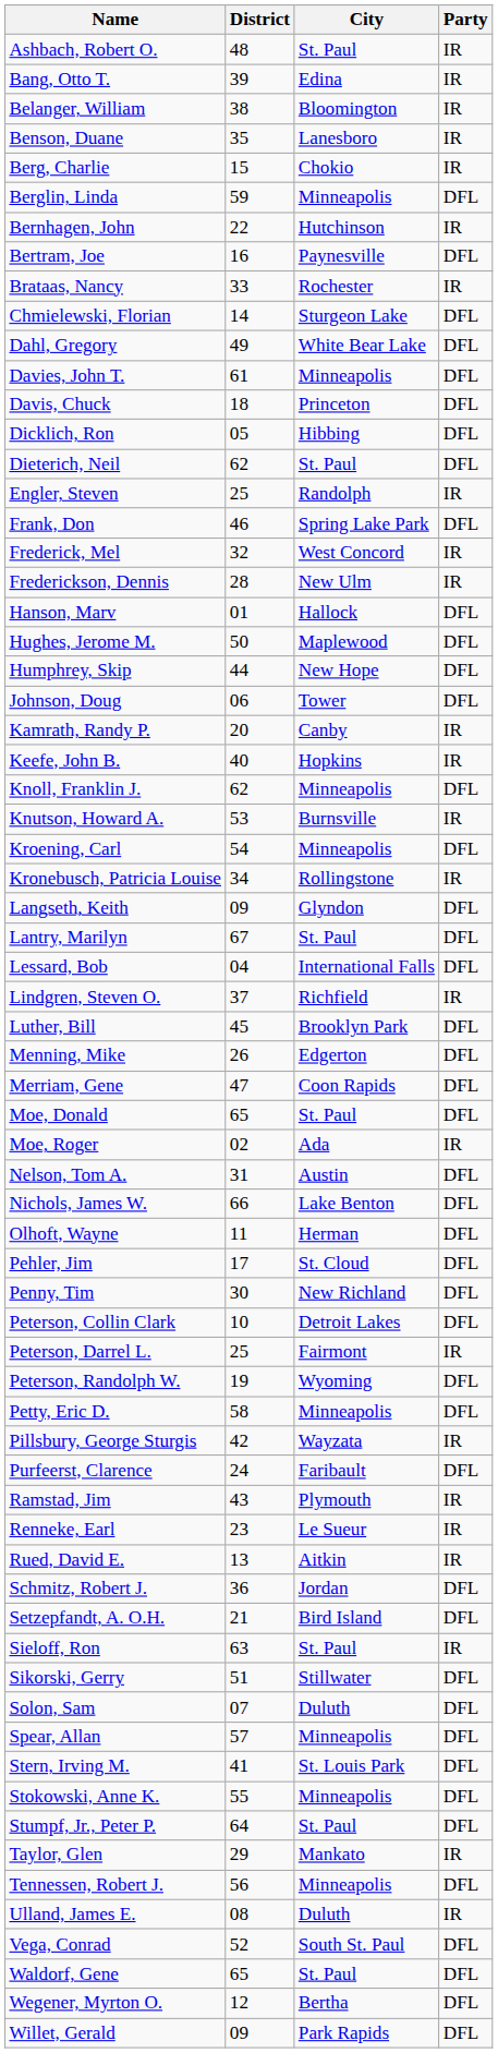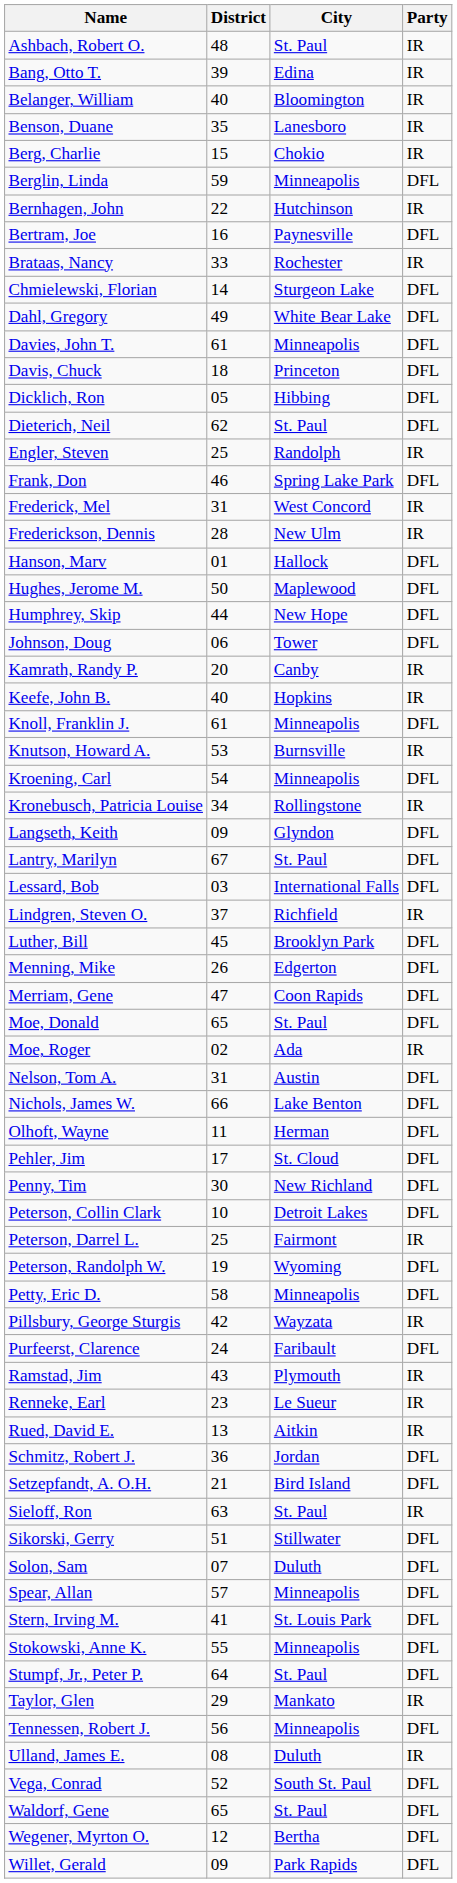 <table class="wikitable sortable">
 <tr>
 <th>Name</th>
 <th>District</th>
 <th>City</th>
 <th>Party</th>
 </tr>
 <tr>
 <td><a href='#'>Ashbach, Robert O.</a></td>
 <td>48</td>
 <td><a href='#'>St. Paul</a></td>
 <td>IR</td>
 </tr>
 <tr>
 <td><a href='#'>Bang, Otto T.</a></td>
 <td>39</td>
 <td><a href='#'>Edina</a></td>
 <td>IR</td>
 </tr>
 <tr>
 <td><a href='#'>Belanger, William</a></td>
-<td>38</td>
+<td>40</td>
 <td><a href='#'>Bloomington</a></td>
 <td>IR</td>
 </tr>
 <tr>
 <td><a href='#'>Benson, Duane</a></td>
 <td>35</td>
 <td><a href='#'>Lanesboro</a></td>
 <td>IR</td>
 </tr>
 <tr>
 <td><a href='#'>Berg, Charlie</a></td>
 <td>15</td>
 <td><a href='#'>Chokio</a></td>
 <td>IR</td>
 </tr>
 <tr>
 <td><a href='#'>Berglin, Linda</a></td>
 <td>59</td>
 <td><a href='#'>Minneapolis</a></td>
 <td>DFL</td>
 </tr>
 <tr>
 <td><a href='#'>Bernhagen, John</a></td>
 <td>22</td>
 <td><a href='#'>Hutchinson</a></td>
 <td>IR</td>
 </tr>
 <tr>
 <td><a href='#'>Bertram, Joe</a></td>
 <td>16</td>
 <td><a href='#'>Paynesville</a></td>
 <td>DFL</td>
 </tr>
 <tr>
 <td><a href='#'>Brataas, Nancy</a></td>
 <td>33</td>
 <td><a href='#'>Rochester</a></td>
 <td>IR</td>
 </tr>
 <tr>
 <td><a href='#'>Chmielewski, Florian</a></td>
 <td>14</td>
 <td><a href='#'>Sturgeon Lake</a></td>
 <td>DFL</td>
 </tr>
 <tr>
 <td><a href='#'>Dahl, Gregory</a></td>
 <td>49</td>
 <td><a href='#'>White Bear Lake</a></td>
 <td>DFL</td>
 </tr>
 <tr>
 <td><a href='#'>Davies, John T.</a></td>
 <td>61</td>
 <td><a href='#'>Minneapolis</a></td>
 <td>DFL</td>
 </tr>
 <tr>
 <td><a href='#'>Davis, Chuck</a></td>
 <td>18</td>
 <td><a href='#'>Princeton</a></td>
 <td>DFL</td>
 </tr>
 <tr>
 <td><a href='#'>Dicklich, Ron</a></td>
 <td>05</td>
 <td><a href='#'>Hibbing</a></td>
 <td>DFL</td>
 </tr>
 <tr>
 <td><a href='#'>Dieterich, Neil</a></td>
 <td>62</td>
 <td><a href='#'>St. Paul</a></td>
 <td>DFL</td>
 </tr>
 <tr>
 <td><a href='#'>Engler, Steven</a></td>
 <td>25</td>
 <td><a href='#'>Randolph</a></td>
 <td>IR</td>
 </tr>
 <tr>
 <td><a href='#'>Frank, Don</a></td>
 <td>46</td>
 <td><a href='#'>Spring Lake Park</a></td>
 <td>DFL</td>
 </tr>
 <tr>
 <td><a href='#'>Frederick, Mel</a></td>
-<td>32</td>
+<td>31</td>
 <td><a href='#'>West Concord</a></td>
 <td>IR</td>
 </tr>
 <tr>
 <td><a href='#'>Frederickson, Dennis</a></td>
 <td>28</td>
 <td><a href='#'>New Ulm</a></td>
 <td>IR</td>
 </tr>
 <tr>
 <td><a href='#'>Hanson, Marv</a></td>
 <td>01</td>
 <td><a href='#'>Hallock</a></td>
 <td>DFL</td>
 </tr>
 <tr>
 <td><a href='#'>Hughes, Jerome M.</a></td>
 <td>50</td>
 <td><a href='#'>Maplewood</a></td>
 <td>DFL</td>
 </tr>
 <tr>
 <td><a href='#'>Humphrey, Skip</a></td>
 <td>44</td>
 <td><a href='#'>New Hope</a></td>
 <td>DFL</td>
 </tr>
 <tr>
 <td><a href='#'>Johnson, Doug</a></td>
 <td>06</td>
 <td><a href='#'>Tower</a></td>
 <td>DFL</td>
 </tr>
 <tr>
 <td><a href='#'>Kamrath, Randy P.</a></td>
 <td>20</td>
 <td><a href='#'>Canby</a></td>
 <td>IR</td>
 </tr>
 <tr>
 <td><a href='#'>Keefe, John B.</a></td>
 <td>40</td>
 <td><a href='#'>Hopkins</a></td>
 <td>IR</td>
 </tr>
 <tr>
 <td><a href='#'>Knoll, Franklin J.</a></td>
-<td>62</td>
+<td>61</td>
 <td><a href='#'>Minneapolis</a></td>
 <td>DFL</td>
 </tr>
 <tr>
 <td><a href='#'>Knutson, Howard A.</a></td>
 <td>53</td>
 <td><a href='#'>Burnsville</a></td>
 <td>IR</td>
 </tr>
 <tr>
 <td><a href='#'>Kroening, Carl</a></td>
 <td>54</td>
 <td><a href='#'>Minneapolis</a></td>
 <td>DFL</td>
 </tr>
 <tr>
 <td><a href='#'>Kronebusch, Patricia Louise</a></td>
 <td>34</td>
 <td><a href='#'>Rollingstone</a></td>
 <td>IR</td>
 </tr>
 <tr>
 <td><a href='#'>Langseth, Keith</a></td>
 <td>09</td>
 <td><a href='#'>Glyndon</a></td>
 <td>DFL</td>
 </tr>
 <tr>
 <td><a href='#'>Lantry, Marilyn</a></td>
 <td>67</td>
 <td><a href='#'>St. Paul</a></td>
 <td>DFL</td>
 </tr>
 <tr>
 <td><a href='#'>Lessard, Bob</a></td>
-<td>04</td>
+<td>03</td>
 <td><a href='#'>International Falls</a></td>
 <td>DFL</td>
 </tr>
 <tr>
 <td><a href='#'>Lindgren, Steven O.</a></td>
 <td>37</td>
 <td><a href='#'>Richfield</a></td>
 <td>IR</td>
 </tr>
 <tr>
 <td><a href='#'>Luther, Bill</a></td>
 <td>45</td>
 <td><a href='#'>Brooklyn Park</a></td>
 <td>DFL</td>
 </tr>
 <tr>
 <td><a href='#'>Menning, Mike</a></td>
 <td>26</td>
 <td><a href='#'>Edgerton</a></td>
 <td>DFL</td>
 </tr>
 <tr>
 <td><a href='#'>Merriam, Gene</a></td>
 <td>47</td>
 <td><a href='#'>Coon Rapids</a></td>
 <td>DFL</td>
 </tr>
 <tr>
 <td><a href='#'>Moe, Donald</a></td>
 <td>65</td>
 <td><a href='#'>St. Paul</a></td>
 <td>DFL</td>
 </tr>
 <tr>
 <td><a href='#'>Moe, Roger</a></td>
 <td>02</td>
 <td><a href='#'>Ada</a></td>
 <td>IR</td>
 </tr>
 <tr>
 <td><a href='#'>Nelson, Tom A.</a></td>
 <td>31</td>
 <td><a href='#'>Austin</a></td>
 <td>DFL</td>
 </tr>
 <tr>
 <td><a href='#'>Nichols, James W.</a></td>
 <td>66</td>
 <td><a href='#'>Lake Benton</a></td>
 <td>DFL</td>
 </tr>
 <tr>
 <td><a href='#'>Olhoft, Wayne</a></td>
 <td>11</td>
 <td><a href='#'>Herman</a></td>
 <td>DFL</td>
 </tr>
 <tr>
 <td><a href='#'>Pehler, Jim</a></td>
 <td>17</td>
 <td><a href='#'>St. Cloud</a></td>
 <td>DFL</td>
 </tr>
 <tr>
 <td><a href='#'>Penny, Tim</a></td>
 <td>30</td>
 <td><a href='#'>New Richland</a></td>
 <td>DFL</td>
 </tr>
 <tr>
 <td><a href='#'>Peterson, Collin Clark</a></td>
 <td>10</td>
 <td><a href='#'>Detroit Lakes</a></td>
 <td>DFL</td>
 </tr>
 <tr>
 <td><a href='#'>Peterson, Darrel L.</a></td>
 <td>25</td>
 <td><a href='#'>Fairmont</a></td>
 <td>IR</td>
 </tr>
 <tr>
 <td><a href='#'>Peterson, Randolph W.</a></td>
 <td>19</td>
 <td><a href='#'>Wyoming</a></td>
 <td>DFL</td>
 </tr>
 <tr>
 <td><a href='#'>Petty, Eric D.</a></td>
 <td>58</td>
 <td><a href='#'>Minneapolis</a></td>
 <td>DFL</td>
 </tr>
 <tr>
 <td><a href='#'>Pillsbury, George Sturgis</a></td>
 <td>42</td>
 <td><a href='#'>Wayzata</a></td>
 <td>IR</td>
 </tr>
 <tr>
 <td><a href='#'>Purfeerst, Clarence</a></td>
 <td>24</td>
 <td><a href='#'>Faribault</a></td>
 <td>DFL</td>
 </tr>
 <tr>
 <td><a href='#'>Ramstad, Jim</a></td>
 <td>43</td>
 <td><a href='#'>Plymouth</a></td>
 <td>IR</td>
 </tr>
 <tr>
 <td><a href='#'>Renneke, Earl</a></td>
 <td>23</td>
 <td><a href='#'>Le Sueur</a></td>
 <td>IR</td>
 </tr>
 <tr>
 <td><a href='#'>Rued, David E.</a></td>
 <td>13</td>
 <td><a href='#'>Aitkin</a></td>
 <td>IR</td>
 </tr>
 <tr>
 <td><a href='#'>Schmitz, Robert J.</a></td>
 <td>36</td>
 <td><a href='#'>Jordan</a></td>
 <td>DFL</td>
 </tr>
 <tr>
 <td><a href='#'>Setzepfandt, A. O.H.</a></td>
 <td>21</td>
 <td><a href='#'>Bird Island</a></td>
 <td>DFL</td>
 </tr>
 <tr>
 <td><a href='#'>Sieloff, Ron</a></td>
 <td>63</td>
 <td><a href='#'>St. Paul</a></td>
 <td>IR</td>
 </tr>
 <tr>
 <td><a href='#'>Sikorski, Gerry</a></td>
 <td>51</td>
 <td><a href='#'>Stillwater</a></td>
 <td>DFL</td>
 </tr>
 <tr>
 <td><a href='#'>Solon, Sam</a></td>
 <td>07</td>
 <td><a href='#'>Duluth</a></td>
 <td>DFL</td>
 </tr>
 <tr>
 <td><a href='#'>Spear, Allan</a></td>
 <td>57</td>
 <td><a href='#'>Minneapolis</a></td>
 <td>DFL</td>
 </tr>
 <tr>
 <td><a href='#'>Stern, Irving M.</a></td>
 <td>41</td>
 <td><a href='#'>St. Louis Park</a></td>
 <td>DFL</td>
 </tr>
 <tr>
 <td><a href='#'>Stokowski, Anne K.</a></td>
 <td>55</td>
 <td><a href='#'>Minneapolis</a></td>
 <td>DFL</td>
 </tr>
 <tr>
 <td><a href='#'>Stumpf, Jr., Peter P.</a></td>
 <td>64</td>
 <td><a href='#'>St. Paul</a></td>
 <td>DFL</td>
 </tr>
 <tr>
 <td><a href='#'>Taylor, Glen</a></td>
 <td>29</td>
 <td><a href='#'>Mankato</a></td>
 <td>IR</td>
 </tr>
 <tr>
 <td><a href='#'>Tennessen, Robert J.</a></td>
 <td>56</td>
 <td><a href='#'>Minneapolis</a></td>
 <td>DFL</td>
 </tr>
 <tr>
 <td><a href='#'>Ulland, James E.</a></td>
 <td>08</td>
 <td><a href='#'>Duluth</a></td>
 <td>IR</td>
 </tr>
 <tr>
 <td><a href='#'>Vega, Conrad</a></td>
 <td>52</td>
 <td><a href='#'>South St. Paul</a></td>
 <td>DFL</td>
 </tr>
 <tr>
 <td><a href='#'>Waldorf, Gene</a></td>
 <td>65</td>
 <td><a href='#'>St. Paul</a></td>
 <td>DFL</td>
 </tr>
 <tr>
 <td><a href='#'>Wegener, Myrton O.</a></td>
 <td>12</td>
 <td><a href='#'>Bertha</a></td>
 <td>DFL</td>
 </tr>
 <tr>
 <td><a href='#'>Willet, Gerald</a></td>
 <td>09</td>
 <td><a href='#'>Park Rapids</a></td>
 <td>DFL</td>
 </tr>
 </table>
